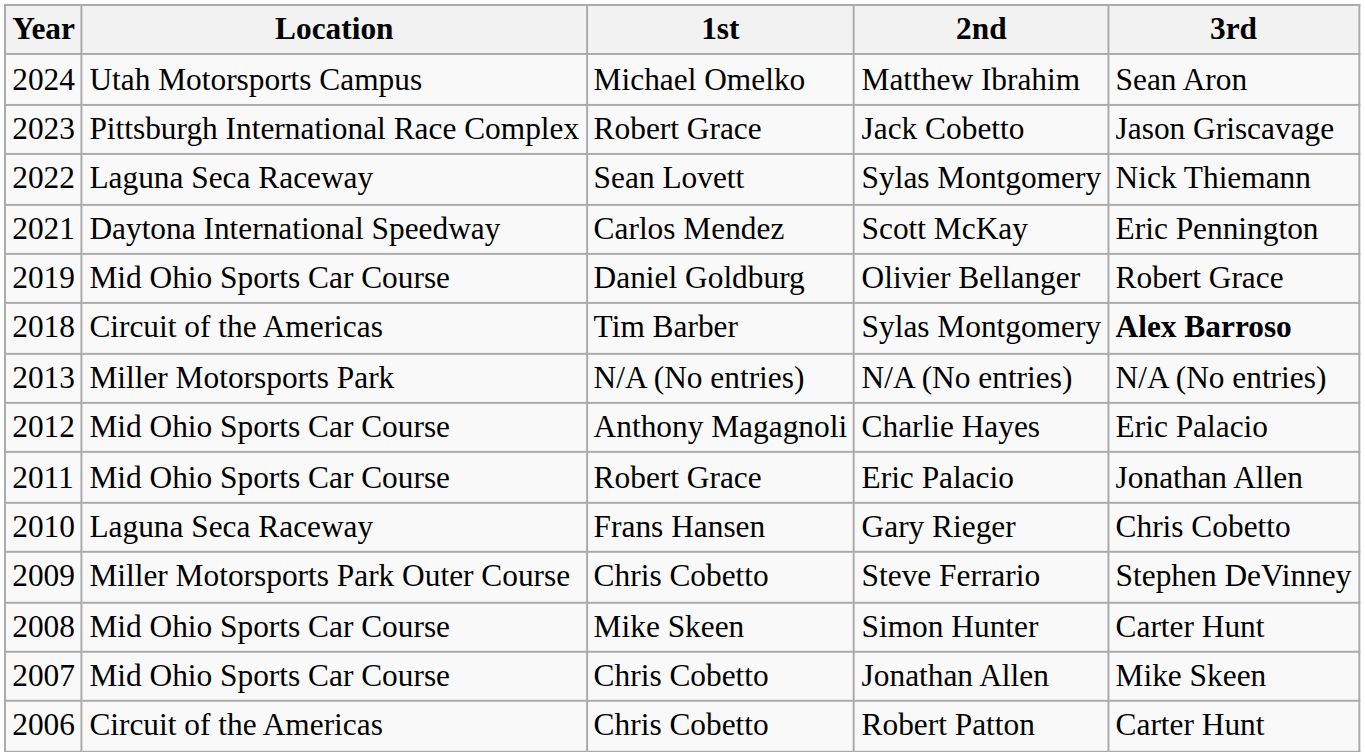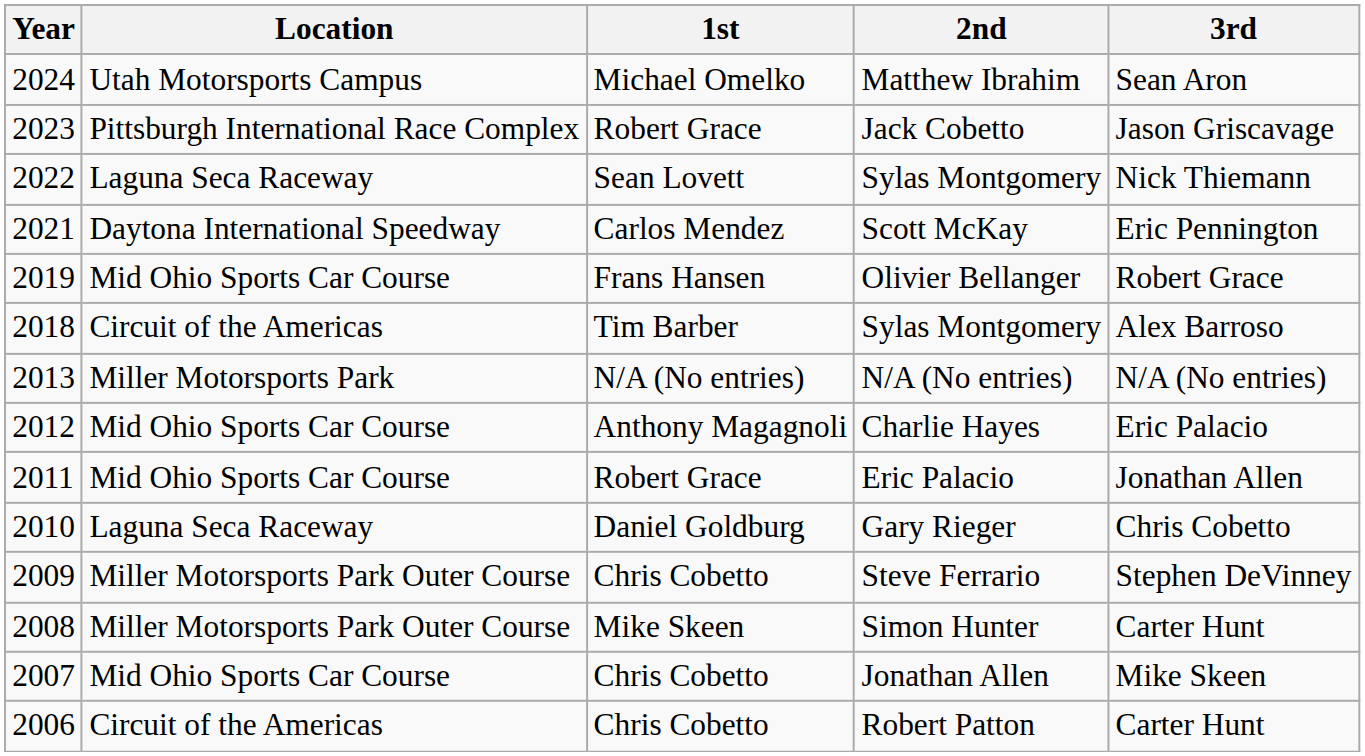 <table class="wikitable">
 <tr>
 <th>Year</th>
 <th>Location</th>
 <th>1st</th>
 <th>2nd</th>
 <th>3rd</th>
 </tr>
 <tr>
 <td>2024</td>
 <td>Utah Motorsports Campus</td>
 <td>Michael Omelko</td>
 <td>Matthew Ibrahim</td>
 <td>Sean Aron</td>
 </tr>
 <tr>
 <td>2023</td>
 <td>Pittsburgh International Race Complex</td>
 <td>Robert Grace</td>
 <td>Jack Cobetto</td>
 <td>Jason Griscavage</td>
 </tr>
 <tr>
 <td>2022</td>
 <td>Laguna Seca Raceway</td>
 <td>Sean Lovett</td>
 <td>Sylas Montgomery</td>
 <td>Nick Thiemann</td>
 </tr>
 <tr>
 <td>2021</td>
 <td>Daytona International Speedway</td>
 <td>Carlos Mendez</td>
 <td>Scott McKay</td>
 <td>Eric Pennington</td>
 </tr>
 <tr>
 <td>2019</td>
 <td>Mid Ohio Sports Car Course</td>
-<td>Daniel Goldburg  </td>
+<td>Frans Hansen</td>
 <td>Olivier Bellanger</td>
 <td>Robert Grace  </td>
 </tr>
 <tr>
 <td>2018</td>
 <td>Circuit of the Americas</td>
 <td>Tim Barber</td>
 <td>Sylas Montgomery</td>
-<td><strong>Alex Barroso</strong></td>
+<td>Alex Barroso</td>
 </tr>
 <tr>
 <td>2013</td>
 <td>Miller Motorsports Park</td>
 <td>N/A (No entries)</td>
 <td>N/A (No entries)</td>
 <td>N/A (No entries)</td>
 </tr>
 <tr>
 <td>2012</td>
 <td>Mid Ohio Sports Car Course</td>
 <td>Anthony Magagnoli</td>
 <td>Charlie Hayes</td>
 <td>Eric Palacio</td>
 </tr>
 <tr>
 <td>2011</td>
 <td>Mid Ohio Sports Car Course</td>
 <td>Robert Grace</td>
 <td>Eric Palacio</td>
 <td>Jonathan Allen</td>
 </tr>
 <tr>
 <td>2010</td>
 <td>Laguna Seca Raceway</td>
-<td>Frans Hansen</td>
+<td>Daniel Goldburg  </td>
 <td>Gary Rieger</td>
 <td>Chris Cobetto</td>
 </tr>
 <tr>
 <td>2009</td>
 <td>Miller Motorsports Park Outer Course</td>
 <td>Chris Cobetto</td>
 <td>Steve Ferrario</td>
 <td>Stephen DeVinney</td>
 </tr>
 <tr>
 <td>2008</td>
-<td>Mid Ohio Sports Car Course</td>
+<td>Miller Motorsports Park Outer Course</td>
 <td>Mike Skeen</td>
 <td>Simon Hunter</td>
 <td>Carter Hunt</td>
 </tr>
 <tr>
 <td>2007</td>
 <td>Mid Ohio Sports Car Course</td>
 <td>Chris Cobetto</td>
 <td>Jonathan Allen</td>
 <td>Mike Skeen</td>
 </tr>
 <tr>
 <td>2006</td>
 <td>Circuit of the Americas</td>
 <td>Chris Cobetto</td>
 <td>Robert Patton</td>
 <td>Carter Hunt</td>
 </tr>
 </table>
